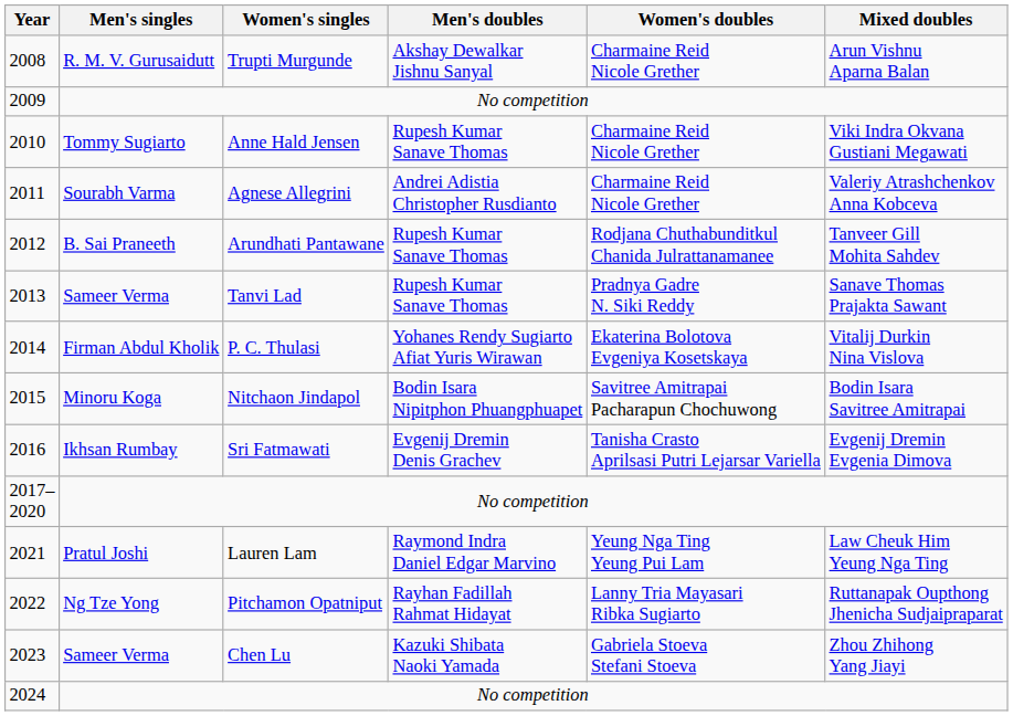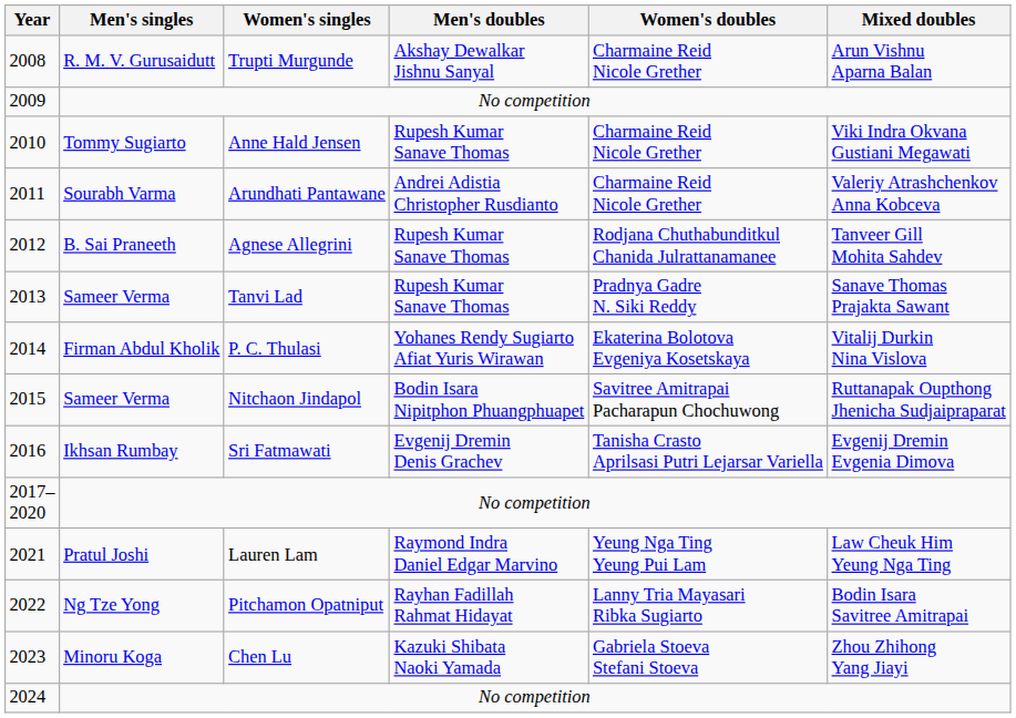 <table class=wikitable style="font-size:90%;">
 <tr>
 <th>Year</th>
 <th>Men's singles</th>
 <th>Women's singles</th>
 <th>Men's doubles</th>
 <th>Women's doubles</th>
 <th>Mixed doubles</th>
 </tr>
 <tr>
 <td>2008</td>
 <td> <a href='#'>R. M. V. Gurusaidutt</a></td>
 <td> <a href='#'>Trupti Murgunde</a></td>
 <td> <a href='#'>Akshay Dewalkar</a><br> <a href='#'>Jishnu Sanyal</a></td>
 <td> <a href='#'>Charmaine Reid</a><br> <a href='#'>Nicole Grether</a></td>
 <td> <a href='#'>Arun Vishnu</a><br> <a href='#'>Aparna Balan</a></td>
 </tr>
 <tr>
 <td>2009</td>
 <td colspan=6 align=center><em>No competition</em></td>
 </tr>
 <tr>
 <td>2010</td>
 <td> <a href='#'>Tommy Sugiarto</a></td>
 <td> <a href='#'>Anne Hald Jensen</a></td>
 <td> <a href='#'>Rupesh Kumar</a><br> <a href='#'>Sanave Thomas</a></td>
 <td> <a href='#'>Charmaine Reid</a><br> <a href='#'>Nicole Grether</a></td>
 <td> <a href='#'>Viki Indra Okvana</a><br> <a href='#'>Gustiani Megawati</a></td>
 </tr>
 <tr>
 <td>2011</td>
 <td> <a href='#'>Sourabh Varma</a></td>
-<td> <a href='#'>Agnese Allegrini</a></td>
+<td> <a href='#'>Arundhati Pantawane</a></td>
 <td> <a href='#'>Andrei Adistia</a><br> <a href='#'>Christopher Rusdianto</a></td>
 <td> <a href='#'>Charmaine Reid</a><br> <a href='#'>Nicole Grether</a></td>
 <td> <a href='#'>Valeriy Atrashchenkov</a><br> <a href='#'>Anna Kobceva</a></td>
 </tr>
 <tr>
 <td>2012</td>
 <td> <a href='#'>B. Sai Praneeth</a></td>
-<td> <a href='#'>Arundhati Pantawane</a></td>
+<td> <a href='#'>Agnese Allegrini</a></td>
 <td> <a href='#'>Rupesh Kumar</a><br> <a href='#'>Sanave Thomas</a></td>
 <td> <a href='#'>Rodjana Chuthabunditkul</a><br> <a href='#'>Chanida Julrattanamanee</a></td>
 <td> <a href='#'>Tanveer Gill</a><br> <a href='#'>Mohita Sahdev</a></td>
 </tr>
 <tr>
 <td>2013</td>
 <td> <a href='#'>Sameer Verma</a></td>
 <td> <a href='#'>Tanvi Lad</a></td>
 <td> <a href='#'>Rupesh Kumar</a><br> <a href='#'>Sanave Thomas</a></td>
 <td> <a href='#'>Pradnya Gadre</a><br> <a href='#'>N. Siki Reddy</a></td>
 <td> <a href='#'>Sanave Thomas</a><br> <a href='#'>Prajakta Sawant</a></td>
 </tr>
 <tr>
 <td>2014</td>
 <td> <a href='#'>Firman Abdul Kholik</a></td>
 <td> <a href='#'>P. C. Thulasi</a></td>
 <td> <a href='#'>Yohanes Rendy Sugiarto</a><br> <a href='#'>Afiat Yuris Wirawan</a></td>
 <td> <a href='#'>Ekaterina Bolotova</a><br> <a href='#'>Evgeniya Kosetskaya</a></td>
 <td> <a href='#'>Vitalij Durkin</a><br> <a href='#'>Nina Vislova</a></td>
 </tr>
 <tr>
 <td>2015</td>
-<td> <a href='#'>Minoru Koga</a></td>
+<td> <a href='#'>Sameer Verma</a></td>
 <td> <a href='#'>Nitchaon Jindapol</a></td>
 <td> <a href='#'>Bodin Isara</a><br> <a href='#'>Nipitphon Phuangphuapet</a></td>
 <td> <a href='#'>Savitree Amitrapai</a><br> Pacharapun Chochuwong</td>
-<td> <a href='#'>Bodin Isara</a><br> <a href='#'>Savitree Amitrapai</a></td>
+<td> <a href='#'>Ruttanapak Oupthong</a><br> <a href='#'>Jhenicha Sudjaipraparat</a></td>
 </tr>
 <tr>
 <td>2016</td>
 <td> <a href='#'>Ikhsan Rumbay</a></td>
 <td> <a href='#'>Sri Fatmawati</a></td>
 <td> <a href='#'>Evgenij Dremin</a><br> <a href='#'>Denis Grachev</a></td>
 <td> <a href='#'>Tanisha Crasto</a><br> <a href='#'>Aprilsasi Putri Lejarsar Variella</a></td>
 <td> <a href='#'>Evgenij Dremin</a><br> <a href='#'>Evgenia Dimova</a></td>
 </tr>
 <tr>
 <td>2017–<br>2020</td>
 <td colspan="5" align="center"><em>No competition</em></td>
 </tr>
 <tr>
 <td>2021</td>
 <td> <a href='#'>Pratul Joshi</a></td>
 <td> Lauren Lam</td>
 <td> <a href='#'>Raymond Indra</a><br> <a href='#'>Daniel Edgar Marvino</a></td>
 <td> <a href='#'>Yeung Nga Ting</a><br> <a href='#'>Yeung Pui Lam</a></td>
 <td> <a href='#'>Law Cheuk Him</a><br> <a href='#'>Yeung Nga Ting</a></td>
 </tr>
 <tr>
 <td>2022</td>
 <td> <a href='#'>Ng Tze Yong</a></td>
 <td> <a href='#'>Pitchamon Opatniput</a></td>
 <td> <a href='#'>Rayhan Fadillah</a><br> <a href='#'>Rahmat Hidayat</a></td>
 <td> <a href='#'>Lanny Tria Mayasari</a><br> <a href='#'>Ribka Sugiarto</a></td>
-<td> <a href='#'>Ruttanapak Oupthong</a><br> <a href='#'>Jhenicha Sudjaipraparat</a></td>
+<td> <a href='#'>Bodin Isara</a><br> <a href='#'>Savitree Amitrapai</a></td>
 </tr>
 <tr>
 <td>2023</td>
-<td> <a href='#'>Sameer Verma</a></td>
+<td> <a href='#'>Minoru Koga</a></td>
 <td> <a href='#'>Chen Lu</a></td>
 <td> <a href='#'>Kazuki Shibata</a><br> <a href='#'>Naoki Yamada</a></td>
 <td> <a href='#'>Gabriela Stoeva</a><br> <a href='#'>Stefani Stoeva</a></td>
 <td> <a href='#'>Zhou Zhihong</a><br> <a href='#'>Yang Jiayi</a></td>
 </tr>
 <tr>
 <td>2024</td>
 <td colspan=6 align=center><em>No competition</em></td>
 </tr>
 </table>
